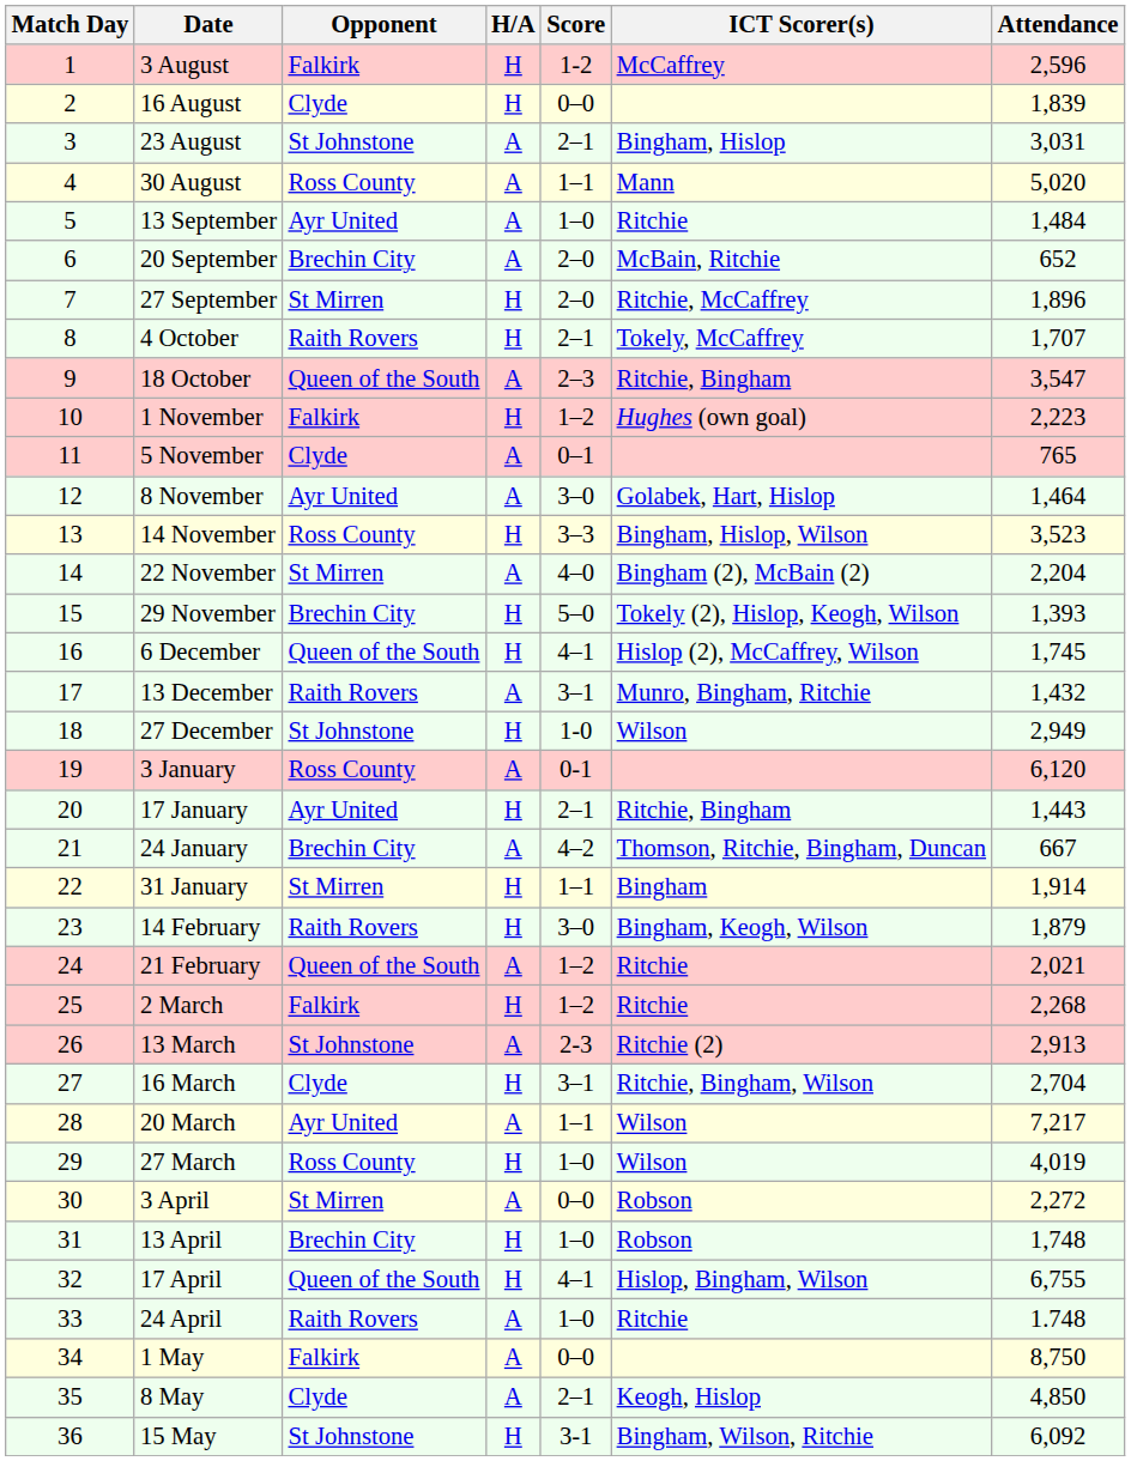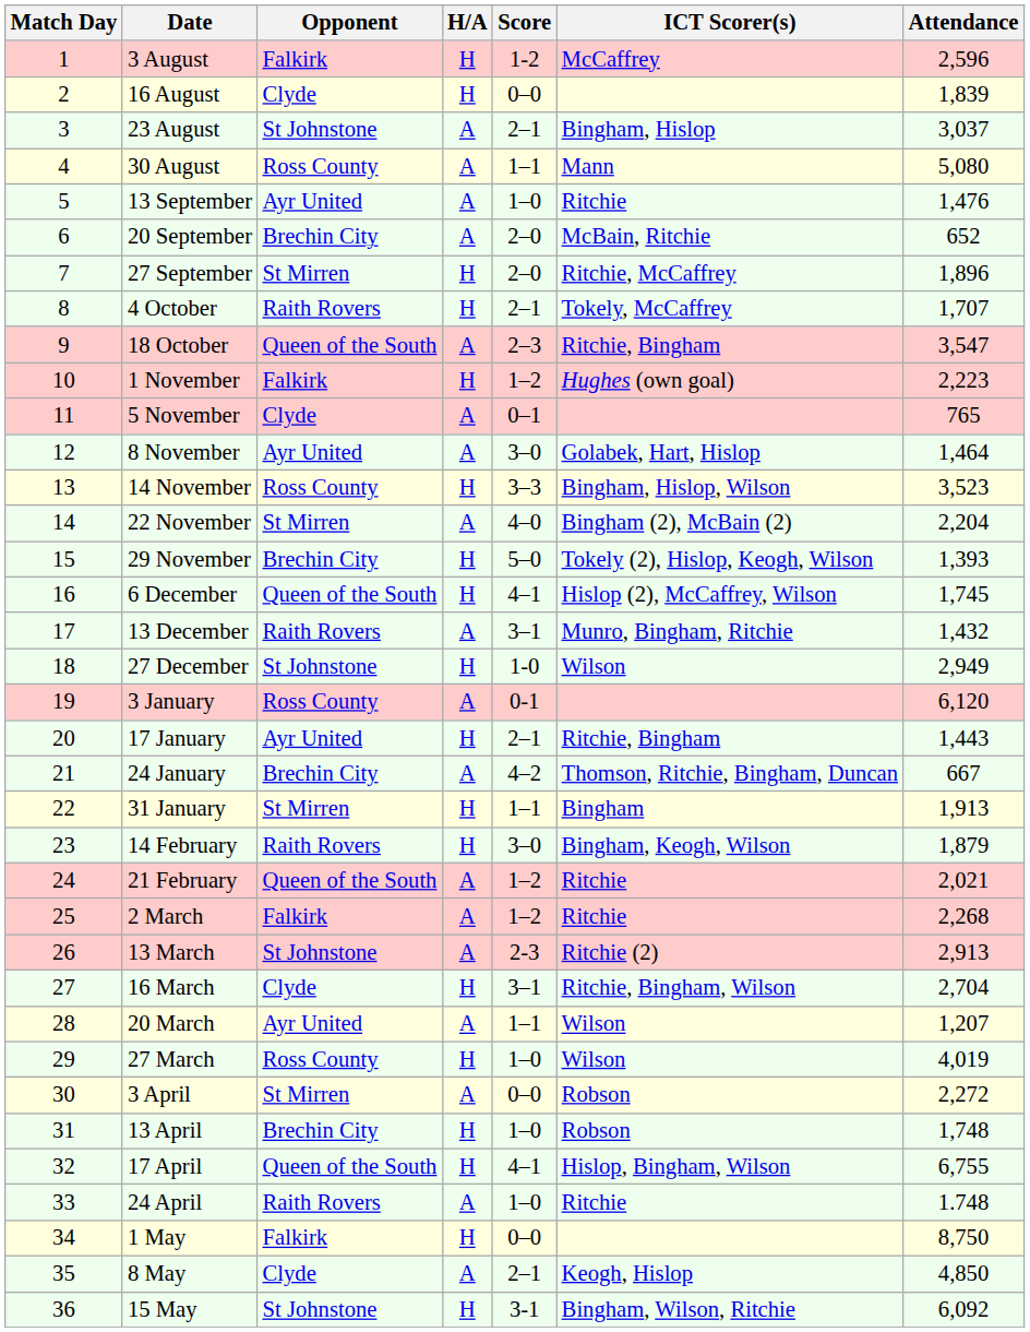 <table class="wikitable" style="text-align:center">
 <tr>
 <th>Match Day</th>
 <th>Date</th>
 <th>Opponent</th>
 <th>H/A</th>
 <th>Score</th>
 <th>ICT Scorer(s)</th>
 <th>Attendance</th>
 </tr>
 <tr bgcolor=#FFCCCC>
 <td>1</td>
 <td align=left>3 August</td>
 <td align=left><a href='#'>Falkirk</a></td>
 <td><a href='#'>H</a></td>
 <td>1-2</td>
 <td align=left><a href='#'>McCaffrey</a></td>
 <td>2,596</td>
 </tr>
 <tr bgcolor=#FFFFDD>
 <td>2</td>
 <td align=left>16 August</td>
 <td align=left><a href='#'>Clyde</a></td>
 <td><a href='#'>H</a></td>
 <td>0–0</td>
 <td align=left></td>
 <td>1,839</td>
 </tr>
 <tr bgcolor=#EEFFEE>
 <td>3</td>
 <td align=left>23 August</td>
 <td align=left><a href='#'>St Johnstone</a></td>
 <td><a href='#'>A</a></td>
 <td>2–1</td>
 <td align=left><a href='#'>Bingham</a>, <a href='#'>Hislop</a></td>
-<td>3,031</td>
+<td>3,037</td>
 </tr>
 <tr bgcolor=#FFFFDD>
 <td>4</td>
 <td align=left>30 August</td>
 <td align=left><a href='#'>Ross County</a></td>
 <td><a href='#'>A</a></td>
 <td>1–1</td>
 <td align=left><a href='#'>Mann</a></td>
-<td>5,020</td>
+<td>5,080</td>
 </tr>
 <tr bgcolor=#EEFFEE>
 <td>5</td>
 <td align=left>13 September</td>
 <td align=left><a href='#'>Ayr United</a></td>
 <td><a href='#'>A</a></td>
 <td>1–0</td>
 <td align=left><a href='#'>Ritchie</a></td>
-<td>1,484</td>
+<td>1,476</td>
 </tr>
 <tr bgcolor=#EEFFEE>
 <td>6</td>
 <td align=left>20 September</td>
 <td align=left><a href='#'>Brechin City</a></td>
 <td><a href='#'>A</a></td>
 <td>2–0</td>
 <td align=left><a href='#'>McBain</a>, <a href='#'>Ritchie</a></td>
 <td>652</td>
 </tr>
 <tr bgcolor=#EEFFEE>
 <td>7</td>
 <td align=left>27 September</td>
 <td align=left><a href='#'>St Mirren</a></td>
 <td><a href='#'>H</a></td>
 <td>2–0</td>
 <td align=left><a href='#'>Ritchie</a>, <a href='#'>McCaffrey</a></td>
 <td>1,896</td>
 </tr>
 <tr bgcolor=#EEFFEE>
 <td>8</td>
 <td align=left>4 October</td>
 <td align=left><a href='#'>Raith Rovers</a></td>
 <td><a href='#'>H</a></td>
 <td>2–1</td>
 <td align=left><a href='#'>Tokely</a>, <a href='#'>McCaffrey</a></td>
 <td>1,707</td>
 </tr>
 <tr bgcolor=#FFCCCC>
 <td>9</td>
 <td align=left>18 October</td>
 <td align=left><a href='#'>Queen of the South</a></td>
 <td><a href='#'>A</a></td>
 <td>2–3</td>
 <td align=left><a href='#'>Ritchie</a>, <a href='#'>Bingham</a></td>
 <td>3,547</td>
 </tr>
 <tr bgcolor=#FFCCCC>
 <td>10</td>
 <td align=left>1 November</td>
 <td align=left><a href='#'>Falkirk</a></td>
 <td><a href='#'>H</a></td>
 <td>1–2</td>
 <td align=left><em><a href='#'>Hughes</a></em> (own goal)</td>
 <td>2,223</td>
 </tr>
 <tr bgcolor=#FFCCCC>
 <td>11</td>
 <td align=left>5 November</td>
 <td align=left><a href='#'>Clyde</a></td>
 <td><a href='#'>A</a></td>
 <td>0–1</td>
 <td align=left></td>
 <td>765</td>
 </tr>
 <tr bgcolor=#EEFFEE>
 <td>12</td>
 <td align=left>8 November</td>
 <td align=left><a href='#'>Ayr United</a></td>
 <td><a href='#'>A</a></td>
 <td>3–0</td>
 <td align=left><a href='#'>Golabek</a>, <a href='#'>Hart</a>, <a href='#'>Hislop</a></td>
 <td>1,464</td>
 </tr>
 <tr bgcolor=#FFFFDD>
 <td>13</td>
 <td align=left>14 November</td>
 <td align=left><a href='#'>Ross County</a></td>
 <td><a href='#'>H</a></td>
 <td>3–3</td>
 <td align=left><a href='#'>Bingham</a>, <a href='#'>Hislop</a>, <a href='#'>Wilson</a></td>
 <td>3,523</td>
 </tr>
 <tr bgcolor=#EEFFEE>
 <td>14</td>
 <td align=left>22 November</td>
 <td align=left><a href='#'>St Mirren</a></td>
 <td><a href='#'>A</a></td>
 <td>4–0</td>
 <td align=left><a href='#'>Bingham</a> (2), <a href='#'>McBain</a> (2)</td>
 <td>2,204</td>
 </tr>
 <tr bgcolor=#EEFFEE>
 <td>15</td>
 <td align=left>29 November</td>
 <td align=left><a href='#'>Brechin City</a></td>
 <td><a href='#'>H</a></td>
 <td>5–0</td>
 <td align=left><a href='#'>Tokely</a> (2), <a href='#'>Hislop</a>, <a href='#'>Keogh</a>, <a href='#'>Wilson</a></td>
 <td>1,393</td>
 </tr>
 <tr bgcolor=#EEFFEE>
 <td>16</td>
 <td align=left>6 December</td>
 <td align=left><a href='#'>Queen of the South</a></td>
 <td><a href='#'>H</a></td>
 <td>4–1</td>
 <td align=left><a href='#'>Hislop</a> (2), <a href='#'>McCaffrey</a>, <a href='#'>Wilson</a></td>
 <td>1,745</td>
 </tr>
 <tr bgcolor=#EEFFEE>
 <td>17</td>
 <td align=left>13 December</td>
 <td align=left><a href='#'>Raith Rovers</a></td>
 <td><a href='#'>A</a></td>
 <td>3–1</td>
 <td align=left><a href='#'>Munro</a>, <a href='#'>Bingham</a>, <a href='#'>Ritchie</a></td>
 <td>1,432</td>
 </tr>
 <tr bgcolor=#EEFFEE>
 <td>18</td>
 <td align=left>27 December</td>
 <td align=left><a href='#'>St Johnstone</a></td>
 <td><a href='#'>H</a></td>
 <td>1-0</td>
 <td align=left><a href='#'>Wilson</a></td>
 <td>2,949</td>
 </tr>
 <tr bgcolor=#FFCCCC>
 <td>19</td>
 <td align=left>3 January</td>
 <td align=left><a href='#'>Ross County</a></td>
 <td><a href='#'>A</a></td>
 <td>0-1</td>
 <td align=left></td>
 <td>6,120</td>
 </tr>
 <tr bgcolor=#EEFFEE>
 <td>20</td>
 <td align=left>17 January</td>
 <td align=left><a href='#'>Ayr United</a></td>
 <td><a href='#'>H</a></td>
 <td>2–1</td>
 <td align=left><a href='#'>Ritchie</a>, <a href='#'>Bingham</a></td>
 <td>1,443</td>
 </tr>
 <tr bgcolor=#EEFFEE>
 <td>21</td>
 <td align=left>24 January</td>
 <td align=left><a href='#'>Brechin City</a></td>
 <td><a href='#'>A</a></td>
 <td>4–2</td>
 <td align=left><a href='#'>Thomson</a>, <a href='#'>Ritchie</a>, <a href='#'>Bingham</a>, <a href='#'>Duncan</a></td>
 <td>667</td>
 </tr>
 <tr bgcolor=#FFFFDD>
 <td>22</td>
 <td align=left>31 January</td>
 <td align=left><a href='#'>St Mirren</a></td>
 <td><a href='#'>H</a></td>
 <td>1–1</td>
 <td align=left><a href='#'>Bingham</a></td>
-<td>1,914</td>
+<td>1,913</td>
 </tr>
 <tr bgcolor=#EEFFEE>
 <td>23</td>
 <td align=left>14 February</td>
 <td align=left><a href='#'>Raith Rovers</a></td>
 <td><a href='#'>H</a></td>
 <td>3–0</td>
 <td align=left><a href='#'>Bingham</a>, <a href='#'>Keogh</a>, <a href='#'>Wilson</a></td>
 <td>1,879</td>
 </tr>
 <tr bgcolor=#FFCCCC>
 <td>24</td>
 <td align=left>21 February</td>
 <td align=left><a href='#'>Queen of the South</a></td>
 <td><a href='#'>A</a></td>
 <td>1–2</td>
 <td align=left><a href='#'>Ritchie</a></td>
 <td>2,021</td>
 </tr>
 <tr bgcolor=#FFCCCC>
 <td>25</td>
 <td align=left>2 March</td>
 <td align=left><a href='#'>Falkirk</a></td>
-<td><a href='#'>H</a></td>
+<td><a href='#'>A</a></td>
 <td>1–2</td>
 <td align=left><a href='#'>Ritchie</a></td>
 <td>2,268</td>
 </tr>
 <tr bgcolor=#FFCCCC>
 <td>26</td>
 <td align=left>13 March</td>
 <td align=left><a href='#'>St Johnstone</a></td>
 <td><a href='#'>A</a></td>
 <td>2-3</td>
 <td align=left><a href='#'>Ritchie</a> (2)</td>
 <td>2,913</td>
 </tr>
 <tr bgcolor=#EEFFEE>
 <td>27</td>
 <td align=left>16 March</td>
 <td align=left><a href='#'>Clyde</a></td>
 <td><a href='#'>H</a></td>
 <td>3–1</td>
 <td align=left><a href='#'>Ritchie</a>, <a href='#'>Bingham</a>, <a href='#'>Wilson</a></td>
 <td>2,704</td>
 </tr>
 <tr bgcolor=#FFFFDD>
 <td>28</td>
 <td align=left>20 March</td>
 <td align=left><a href='#'>Ayr United</a></td>
 <td><a href='#'>A</a></td>
 <td>1–1</td>
 <td align=left><a href='#'>Wilson</a></td>
-<td>7,217</td>
+<td>1,207</td>
 </tr>
 <tr bgcolor=#EEFFEE>
 <td>29</td>
 <td align=left>27 March</td>
 <td align=left><a href='#'>Ross County</a></td>
 <td><a href='#'>H</a></td>
 <td>1–0</td>
 <td align=left><a href='#'>Wilson</a></td>
 <td>4,019</td>
 </tr>
 <tr bgcolor=#FFFFDD>
 <td>30</td>
 <td align=left>3 April</td>
 <td align=left><a href='#'>St Mirren</a></td>
 <td><a href='#'>A</a></td>
 <td>0–0</td>
 <td align=left><a href='#'>Robson</a></td>
 <td>2,272</td>
 </tr>
 <tr bgcolor=#EEFFEE>
 <td>31</td>
 <td align=left>13 April</td>
 <td align=left><a href='#'>Brechin City</a></td>
 <td><a href='#'>H</a></td>
 <td>1–0</td>
 <td align=left><a href='#'>Robson</a></td>
 <td>1,748</td>
 </tr>
 <tr bgcolor=#EEFFEE>
 <td>32</td>
 <td align=left>17 April</td>
 <td align=left><a href='#'>Queen of the South</a></td>
 <td><a href='#'>H</a></td>
 <td>4–1</td>
 <td align=left><a href='#'>Hislop</a>, <a href='#'>Bingham</a>, <a href='#'>Wilson</a></td>
 <td>6,755</td>
 </tr>
 <tr bgcolor=#EEFFEE>
 <td>33</td>
 <td align=left>24 April</td>
 <td align=left><a href='#'>Raith Rovers</a></td>
 <td><a href='#'>A</a></td>
 <td>1–0</td>
 <td align=left><a href='#'>Ritchie</a></td>
 <td>1.748</td>
 </tr>
 <tr bgcolor=#FFFFDD>
 <td>34</td>
 <td align=left>1 May</td>
 <td align=left><a href='#'>Falkirk</a></td>
-<td><a href='#'>A</a></td>
+<td><a href='#'>H</a></td>
 <td>0–0</td>
 <td align=left></td>
 <td>8,750</td>
 </tr>
 <tr bgcolor=#EEFFEE>
 <td>35</td>
 <td align=left>8 May</td>
 <td align=left><a href='#'>Clyde</a></td>
 <td><a href='#'>A</a></td>
 <td>2–1</td>
 <td align=left><a href='#'>Keogh</a>, <a href='#'>Hislop</a></td>
 <td>4,850</td>
 </tr>
 <tr bgcolor=#EEFFEE>
 <td>36</td>
 <td align=left>15 May</td>
 <td align=left><a href='#'>St Johnstone</a></td>
 <td><a href='#'>H</a></td>
 <td>3-1</td>
 <td align=left><a href='#'>Bingham</a>, <a href='#'>Wilson</a>, <a href='#'>Ritchie</a></td>
 <td>6,092</td>
 </tr>
 <tr>
 </tr>
 </table>
